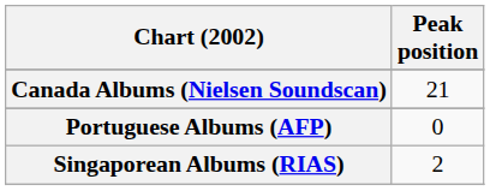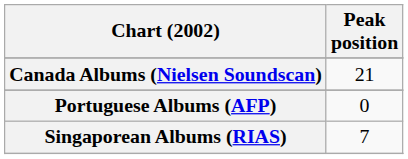 <table class="wikitable sortable plainrowheaders" style="text-align:center">
 <tr>
 <th scope="col">Chart (2002)</th>
 <th scope="col">Peak<br>position</th>
 </tr>
 <tr>
 </tr>
 <tr>
 </tr>
 <tr>
 </tr>
 <tr>
 <th scope="row">Canada Albums (<a href='#'>Nielsen Soundscan</a>)</th>
 <td style="text-align:center;">21</td>
 </tr>
 <tr>
 </tr>
 <tr>
 </tr>
 <tr>
 </tr>
 <tr>
 </tr>
 <tr>
 </tr>
 <tr>
 <th scope="row">Portuguese Albums (<a href='#'>AFP</a>)</th>
 <td style="text-align:center;">0</td>
 </tr>
 <tr>
 <th scope="row">Singaporean Albums (<a href='#'>RIAS</a>)</th>
-<td>2</td>
+<td>7</td>
 </tr>
 <tr>
 </tr>
 <tr>
 </tr>
 </table>
